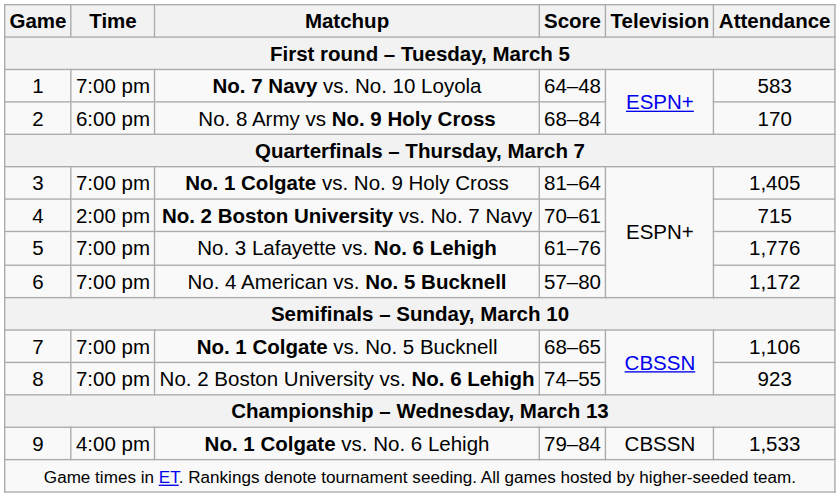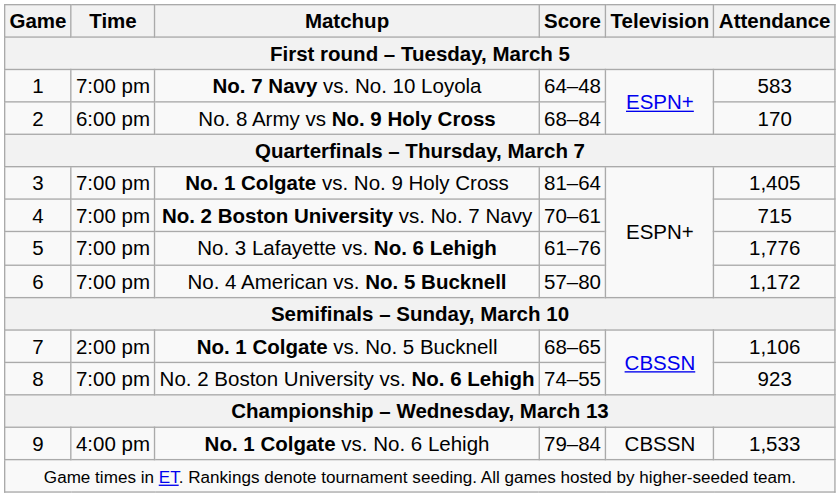 <table class="wikitable" style="font-size: 95%;text-align:center">
 <tr>
 <th>Game</th>
 <th>Time</th>
 <th>Matchup</th>
 <th>Score</th>
 <th>Television</th>
 <th>Attendance</th>
 </tr>
 <tr>
 <th colspan=6>First round – Tuesday, March 5</th>
 </tr>
 <tr>
 <td>1</td>
 <td>7:00 pm</td>
 <td align=center><strong>No. 7 Navy</strong> vs. No. 10 Loyola</td>
 <td>64–48</td>
 <td rowspan=2><a href='#'>ESPN+</a></td>
 <td>583</td>
 </tr>
 <tr>
 <td>2</td>
 <td>6:00 pm</td>
 <td align=center>No. 8 Army vs <strong>No. 9 Holy Cross</strong></td>
 <td>68–84</td>
 <td>170</td>
 </tr>
 <tr>
 <th colspan=6>Quarterfinals – Thursday, March 7</th>
 </tr>
 <tr>
 <td>3</td>
 <td>7:00 pm</td>
 <td align=center><strong>No. 1 Colgate</strong> vs. No. 9 Holy Cross</td>
 <td>81–64</td>
 <td rowspan="4">ESPN+</td>
 <td>1,405</td>
 </tr>
 <tr>
 <td>4</td>
-<td>2:00 pm</td>
+<td>7:00 pm</td>
 <td align=center><strong>No. 2 Boston University</strong> vs. No. 7 Navy</td>
 <td>70–61</td>
 <td>715</td>
 </tr>
 <tr>
 <td>5</td>
 <td>7:00 pm</td>
 <td align=center>No. 3 Lafayette vs. <strong>No. 6 Lehigh</strong></td>
 <td>61–76</td>
 <td>1,776</td>
 </tr>
 <tr>
 <td>6</td>
 <td>7:00 pm</td>
 <td align=center>No. 4 American vs. <strong>No. 5 Bucknell</strong></td>
 <td>57–80</td>
 <td>1,172</td>
 </tr>
 <tr>
 <th colspan=6>Semifinals – Sunday, March 10</th>
 </tr>
 <tr>
 <td>7</td>
-<td>7:00 pm</td>
+<td>2:00 pm</td>
 <td align=center><strong>No. 1 Colgate</strong> vs. No. 5 Bucknell</td>
 <td>68–65</td>
 <td rowspan=2><a href='#'>CBSSN</a></td>
 <td>1,106</td>
 </tr>
 <tr>
 <td>8</td>
 <td>7:00 pm</td>
 <td align=center>No. 2 Boston University vs. <strong>No. 6 Lehigh</strong></td>
 <td>74–55</td>
 <td>923</td>
 </tr>
 <tr>
 <th colspan=6>Championship – Wednesday, March 13</th>
 </tr>
 <tr>
 <td>9</td>
 <td>4:00 pm</td>
 <td align=center><strong>No. 1 Colgate</strong> vs. No. 6 Lehigh</td>
 <td>79–84</td>
 <td>CBSSN</td>
 <td>1,533</td>
 </tr>
 <tr>
 <td colspan=6><small>Game times in <a href='#'>ET</a>. Rankings denote tournament seeding. All games hosted by higher-seeded team.</small></td>
 </tr>
 </table>
